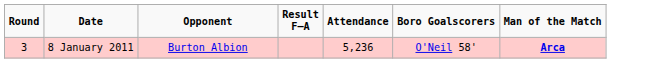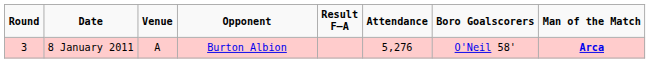 <table border="2" cellpadding="4" cellspacing="0" style="text-align:center; background: #f9f9f9; border: 1px #aaa solid; border-collapse: collapse; font-size: smaller;">
 <tr>
 <th>Round</th>
 <th>Date</th>
+<th>Venue</th>
 <th width="140px">Opponent</th>
 <th>Result<br>F–A</th>
 <th>Attendance</th>
 <th>Boro Goalscorers</th>
 <th>Man of the Match</th>
 </tr>
 <tr bgcolor=#FFCCCC>
 <td>3</td>
 <td>8 January 2011</td>
+<td>A</td>
 <td><a href='#'>Burton Albion</a></td>
 <td></td>
-<td>5,236</td>
+<td>5,276</td>
 <td><a href='#'>O'Neil</a> 58'</td>
 <td><strong><a href='#'>Arca</a></strong></td>
 </tr>
 </table>
